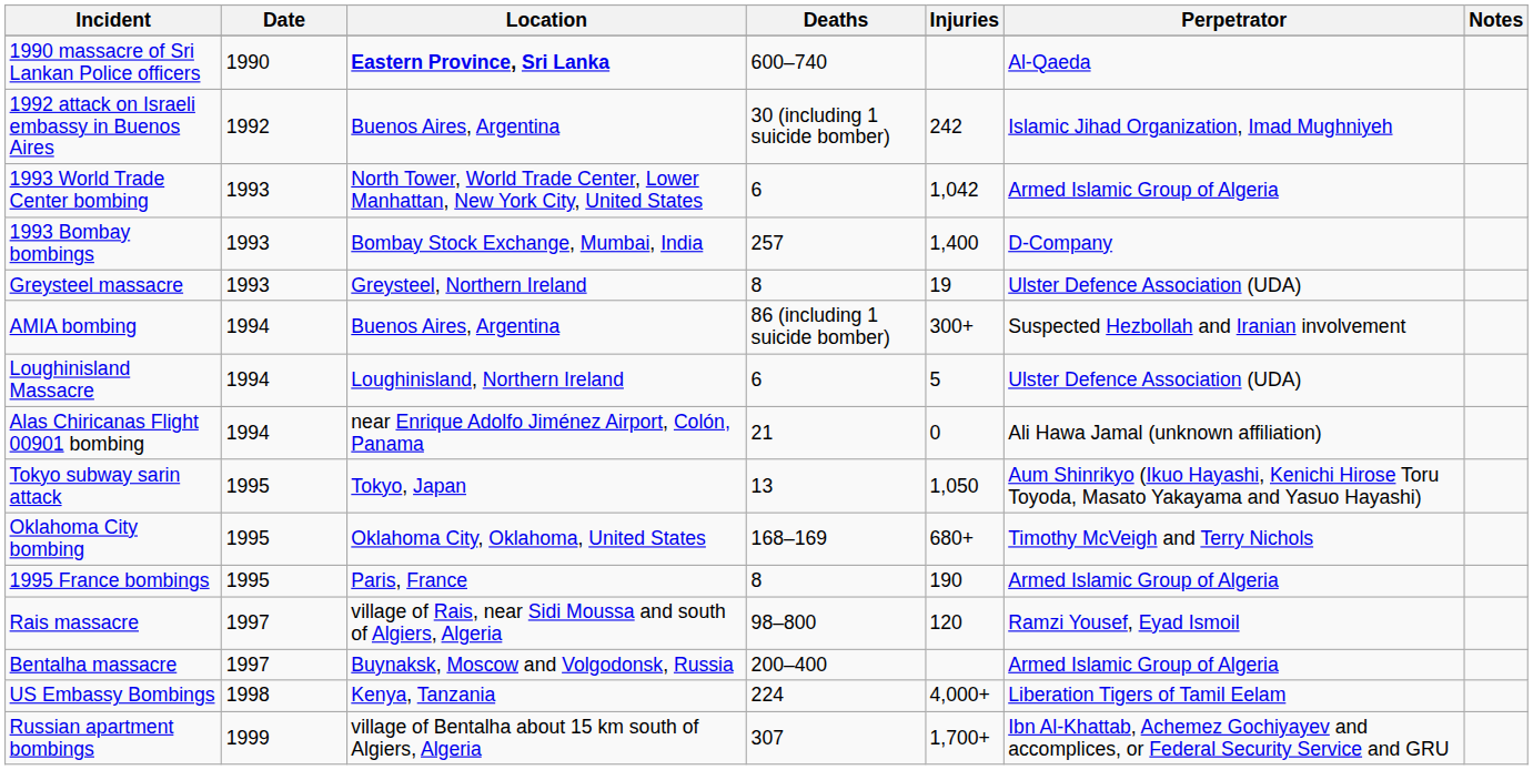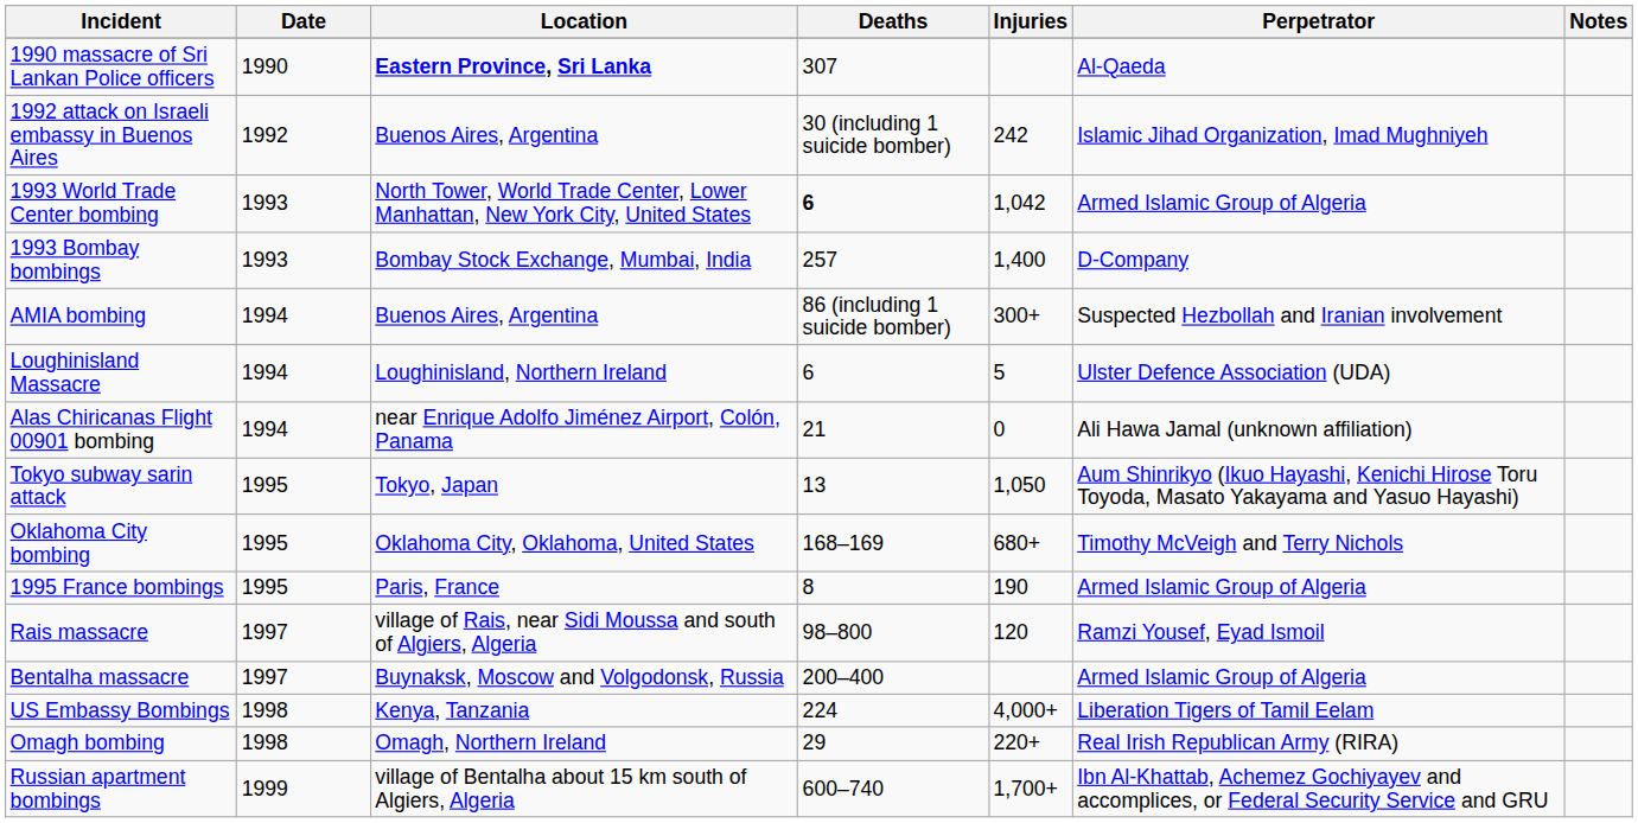 <table class="sortable wikitable">
 <tr style="background:#CCCC;">
 <th width=170pt>Incident</th>
 <th data-sort-type="isoDate" width=95pt>Date</th>
 <th data-sort-type="text">Location</th>
 <th data-sort-type="number">Deaths</th>
 <th data-sort-type="number">Injuries</th>
 <th class="unsortable">Perpetrator</th>
 <th class="unsortable">Notes</th>
 </tr>
 <tr>
 </tr>
 <tr>
 <td><a href='#'>1990 massacre of Sri Lankan Police officers</a></td>
 <td>1990</td>
 <td><strong><a href='#'>Eastern Province</a>, <a href='#'>Sri Lanka</a></strong></td>
-<td>600–740</td>
+<td>307</td>
 <td></td>
 <td><a href='#'>Al-Qaeda</a></td>
 <td></td>
 </tr>
 <tr>
 <td><a href='#'>1992 attack on Israeli embassy in Buenos Aires</a></td>
 <td>1992</td>
 <td><a href='#'>Buenos Aires</a>, <a href='#'>Argentina</a></td>
 <td>30 (including 1 suicide bomber)</td>
 <td>242</td>
 <td><a href='#'>Islamic Jihad Organization</a>, <a href='#'>Imad Mughniyeh</a></td>
 <td></td>
 </tr>
 <tr>
 <td><a href='#'>1993 World Trade Center bombing</a></td>
 <td>1993</td>
 <td><a href='#'>North Tower</a>, <a href='#'>World Trade Center</a>, <a href='#'>Lower Manhattan</a>, <a href='#'>New York City</a>, <a href='#'>United States</a></td>
-<td>6</td>
+<td><strong>6</strong></td>
 <td>1,042</td>
 <td><a href='#'>Armed Islamic Group of Algeria</a></td>
 <td></td>
 </tr>
 <tr>
 <td><a href='#'>1993 Bombay bombings</a></td>
 <td>1993</td>
 <td><a href='#'>Bombay Stock Exchange</a>, <a href='#'>Mumbai</a>, <a href='#'>India</a></td>
 <td>257</td>
 <td>1,400</td>
 <td><a href='#'>D-Company</a></td>
-<td></td>
-</tr>
-<tr>
-<td><a href='#'>Greysteel massacre</a></td>
-<td>1993</td>
-<td><a href='#'>Greysteel</a>, <a href='#'>Northern Ireland</a></td>
-<td>8</td>
-<td>19</td>
-<td><a href='#'>Ulster Defence Association</a> (UDA)</td>
 <td></td>
 </tr>
 <tr>
 <td><a href='#'>AMIA bombing</a></td>
 <td>1994</td>
 <td><a href='#'>Buenos Aires</a>, <a href='#'>Argentina</a></td>
 <td>86 (including 1 suicide bomber)</td>
 <td>300+</td>
 <td>Suspected <a href='#'>Hezbollah</a> and <a href='#'>Iranian</a> involvement</td>
 <td></td>
 </tr>
 <tr>
 <td><a href='#'>Loughinisland Massacre</a></td>
 <td>1994</td>
 <td><a href='#'>Loughinisland</a>, <a href='#'>Northern Ireland</a></td>
 <td>6</td>
 <td>5</td>
 <td><a href='#'>Ulster Defence Association</a> (UDA)</td>
 <td></td>
 </tr>
 <tr>
 <td><a href='#'>Alas Chiricanas Flight 00901</a> bombing</td>
 <td>1994</td>
 <td>near <a href='#'>Enrique Adolfo Jiménez Airport</a>, <a href='#'>Colón, Panama</a></td>
 <td>21</td>
 <td>0</td>
 <td>Ali Hawa Jamal (unknown affiliation)</td>
 <td></td>
 </tr>
 <tr>
 <td><a href='#'>Tokyo subway sarin attack</a></td>
 <td>1995</td>
 <td><a href='#'>Tokyo</a>, <a href='#'>Japan</a></td>
 <td>13</td>
 <td>1,050</td>
 <td><a href='#'>Aum Shinrikyo</a> (<a href='#'>Ikuo Hayashi</a>, <a href='#'>Kenichi Hirose</a> Toru Toyoda, Masato Yakayama and Yasuo Hayashi)</td>
 <td></td>
 </tr>
 <tr>
 <td><a href='#'>Oklahoma City bombing</a></td>
 <td>1995</td>
 <td><a href='#'>Oklahoma City</a>, <a href='#'>Oklahoma</a>, <a href='#'>United States</a></td>
 <td>168–169</td>
 <td>680+</td>
 <td><a href='#'>Timothy McVeigh</a> and <a href='#'>Terry Nichols</a></td>
 <td></td>
 </tr>
 <tr>
 <td><a href='#'>1995 France bombings</a></td>
 <td>1995</td>
 <td><a href='#'>Paris</a>, <a href='#'>France</a></td>
 <td>8</td>
 <td>190</td>
 <td><a href='#'>Armed Islamic Group of Algeria</a></td>
 <td></td>
 </tr>
 <tr>
 <td><a href='#'>Rais massacre</a></td>
 <td>1997</td>
 <td>village of <a href='#'>Rais</a>, near <a href='#'>Sidi Moussa</a> and south of <a href='#'>Algiers</a>, <a href='#'>Algeria</a></td>
 <td>98–800</td>
 <td>120</td>
 <td><a href='#'>Ramzi Yousef</a>, <a href='#'>Eyad Ismoil</a></td>
 <td></td>
 </tr>
 <tr>
 <td><a href='#'>Bentalha massacre</a></td>
 <td>1997</td>
 <td><a href='#'>Buynaksk</a>, <a href='#'>Moscow</a> and <a href='#'>Volgodonsk</a>, <a href='#'>Russia</a></td>
 <td>200–400</td>
 <td></td>
 <td><a href='#'>Armed Islamic Group of Algeria</a></td>
 <td></td>
 </tr>
 <tr>
 <td><a href='#'>US Embassy Bombings</a></td>
 <td>1998</td>
 <td><a href='#'>Kenya</a>, <a href='#'>Tanzania</a></td>
 <td>224</td>
 <td>4,000+</td>
 <td><a href='#'>Liberation Tigers of Tamil Eelam</a></td>
 <td></td>
 </tr>
 <tr>
+<td><a href='#'>Omagh bombing</a></td>
+<td>1998</td>
+<td><a href='#'>Omagh</a>, <a href='#'>Northern Ireland</a></td>
+<td>29</td>
+<td>220+</td>
+<td><a href='#'>Real Irish Republican Army</a> (RIRA)</td>
+<td></td>
+</tr>
+<tr>
 <td><a href='#'>Russian apartment bombings</a></td>
 <td>1999</td>
 <td>village of Bentalha about 15 km south of Algiers, <a href='#'>Algeria</a></td>
-<td>307</td>
+<td>600–740</td>
 <td>1,700+</td>
 <td><a href='#'>Ibn Al-Khattab</a>, <a href='#'>Achemez Gochiyayev</a> and accomplices,  or <a href='#'>Federal Security Service</a> and GRU </td>
 <td></td>
 </tr>
 </table>
